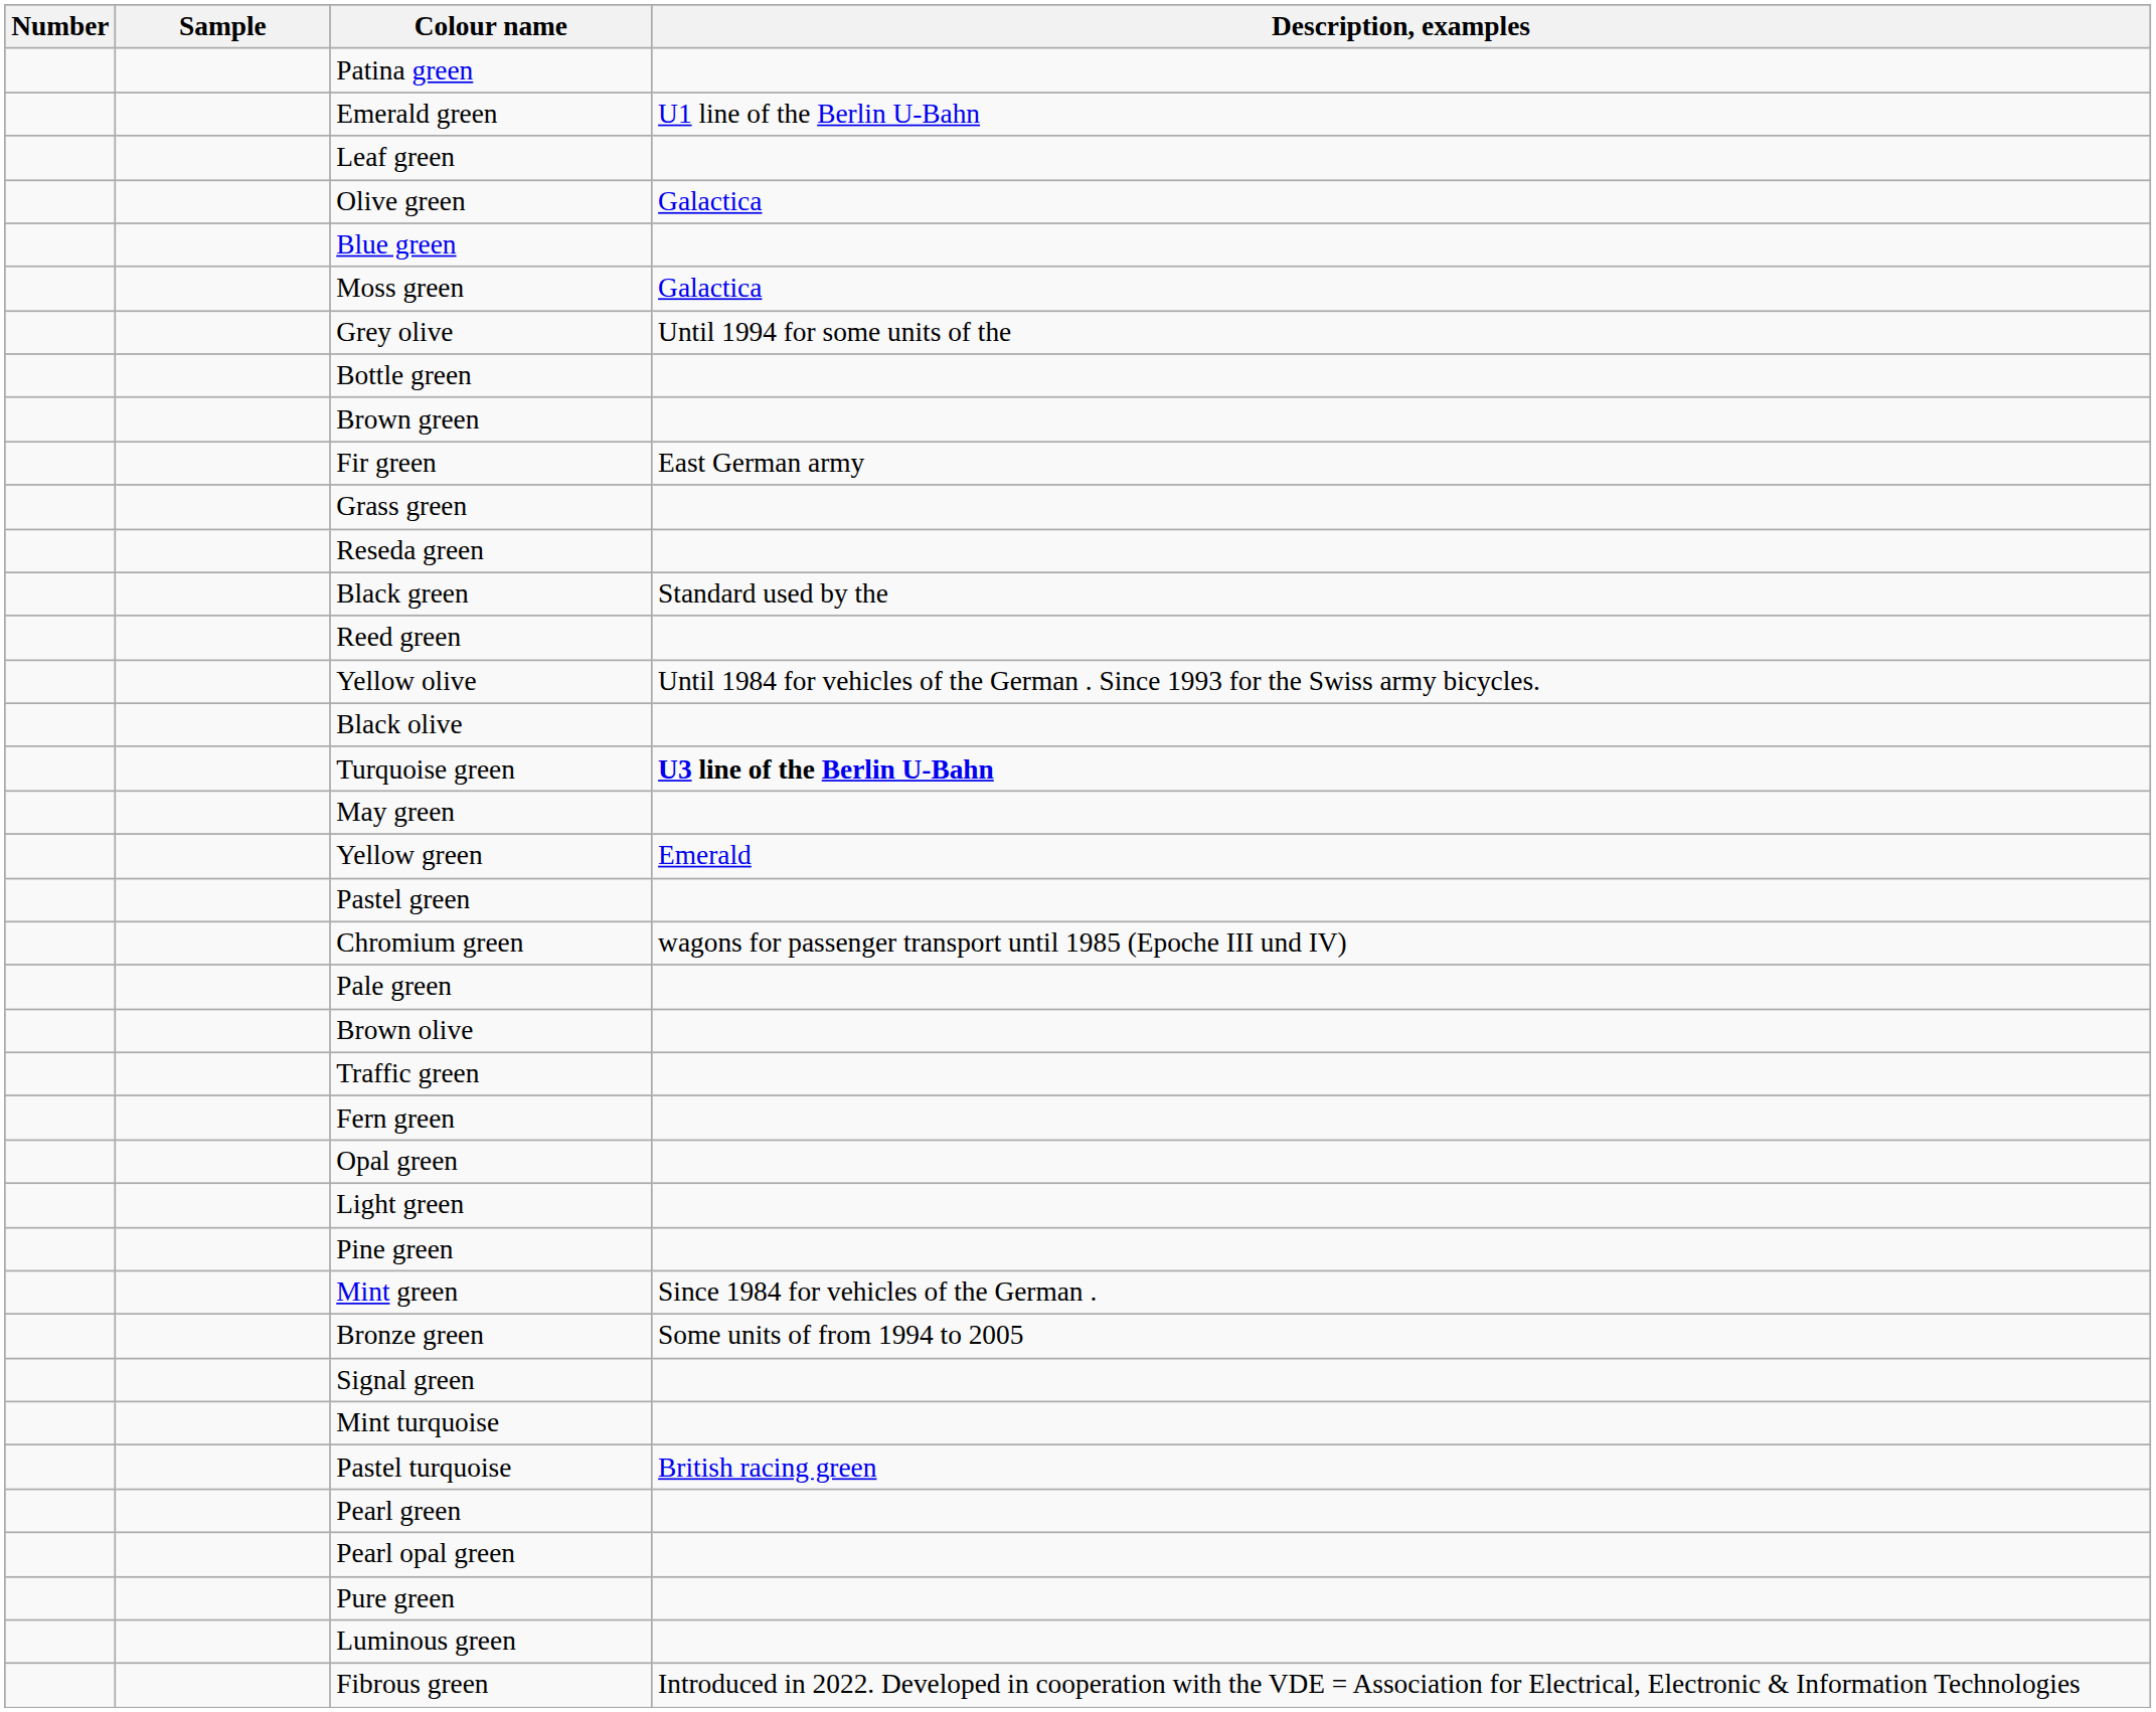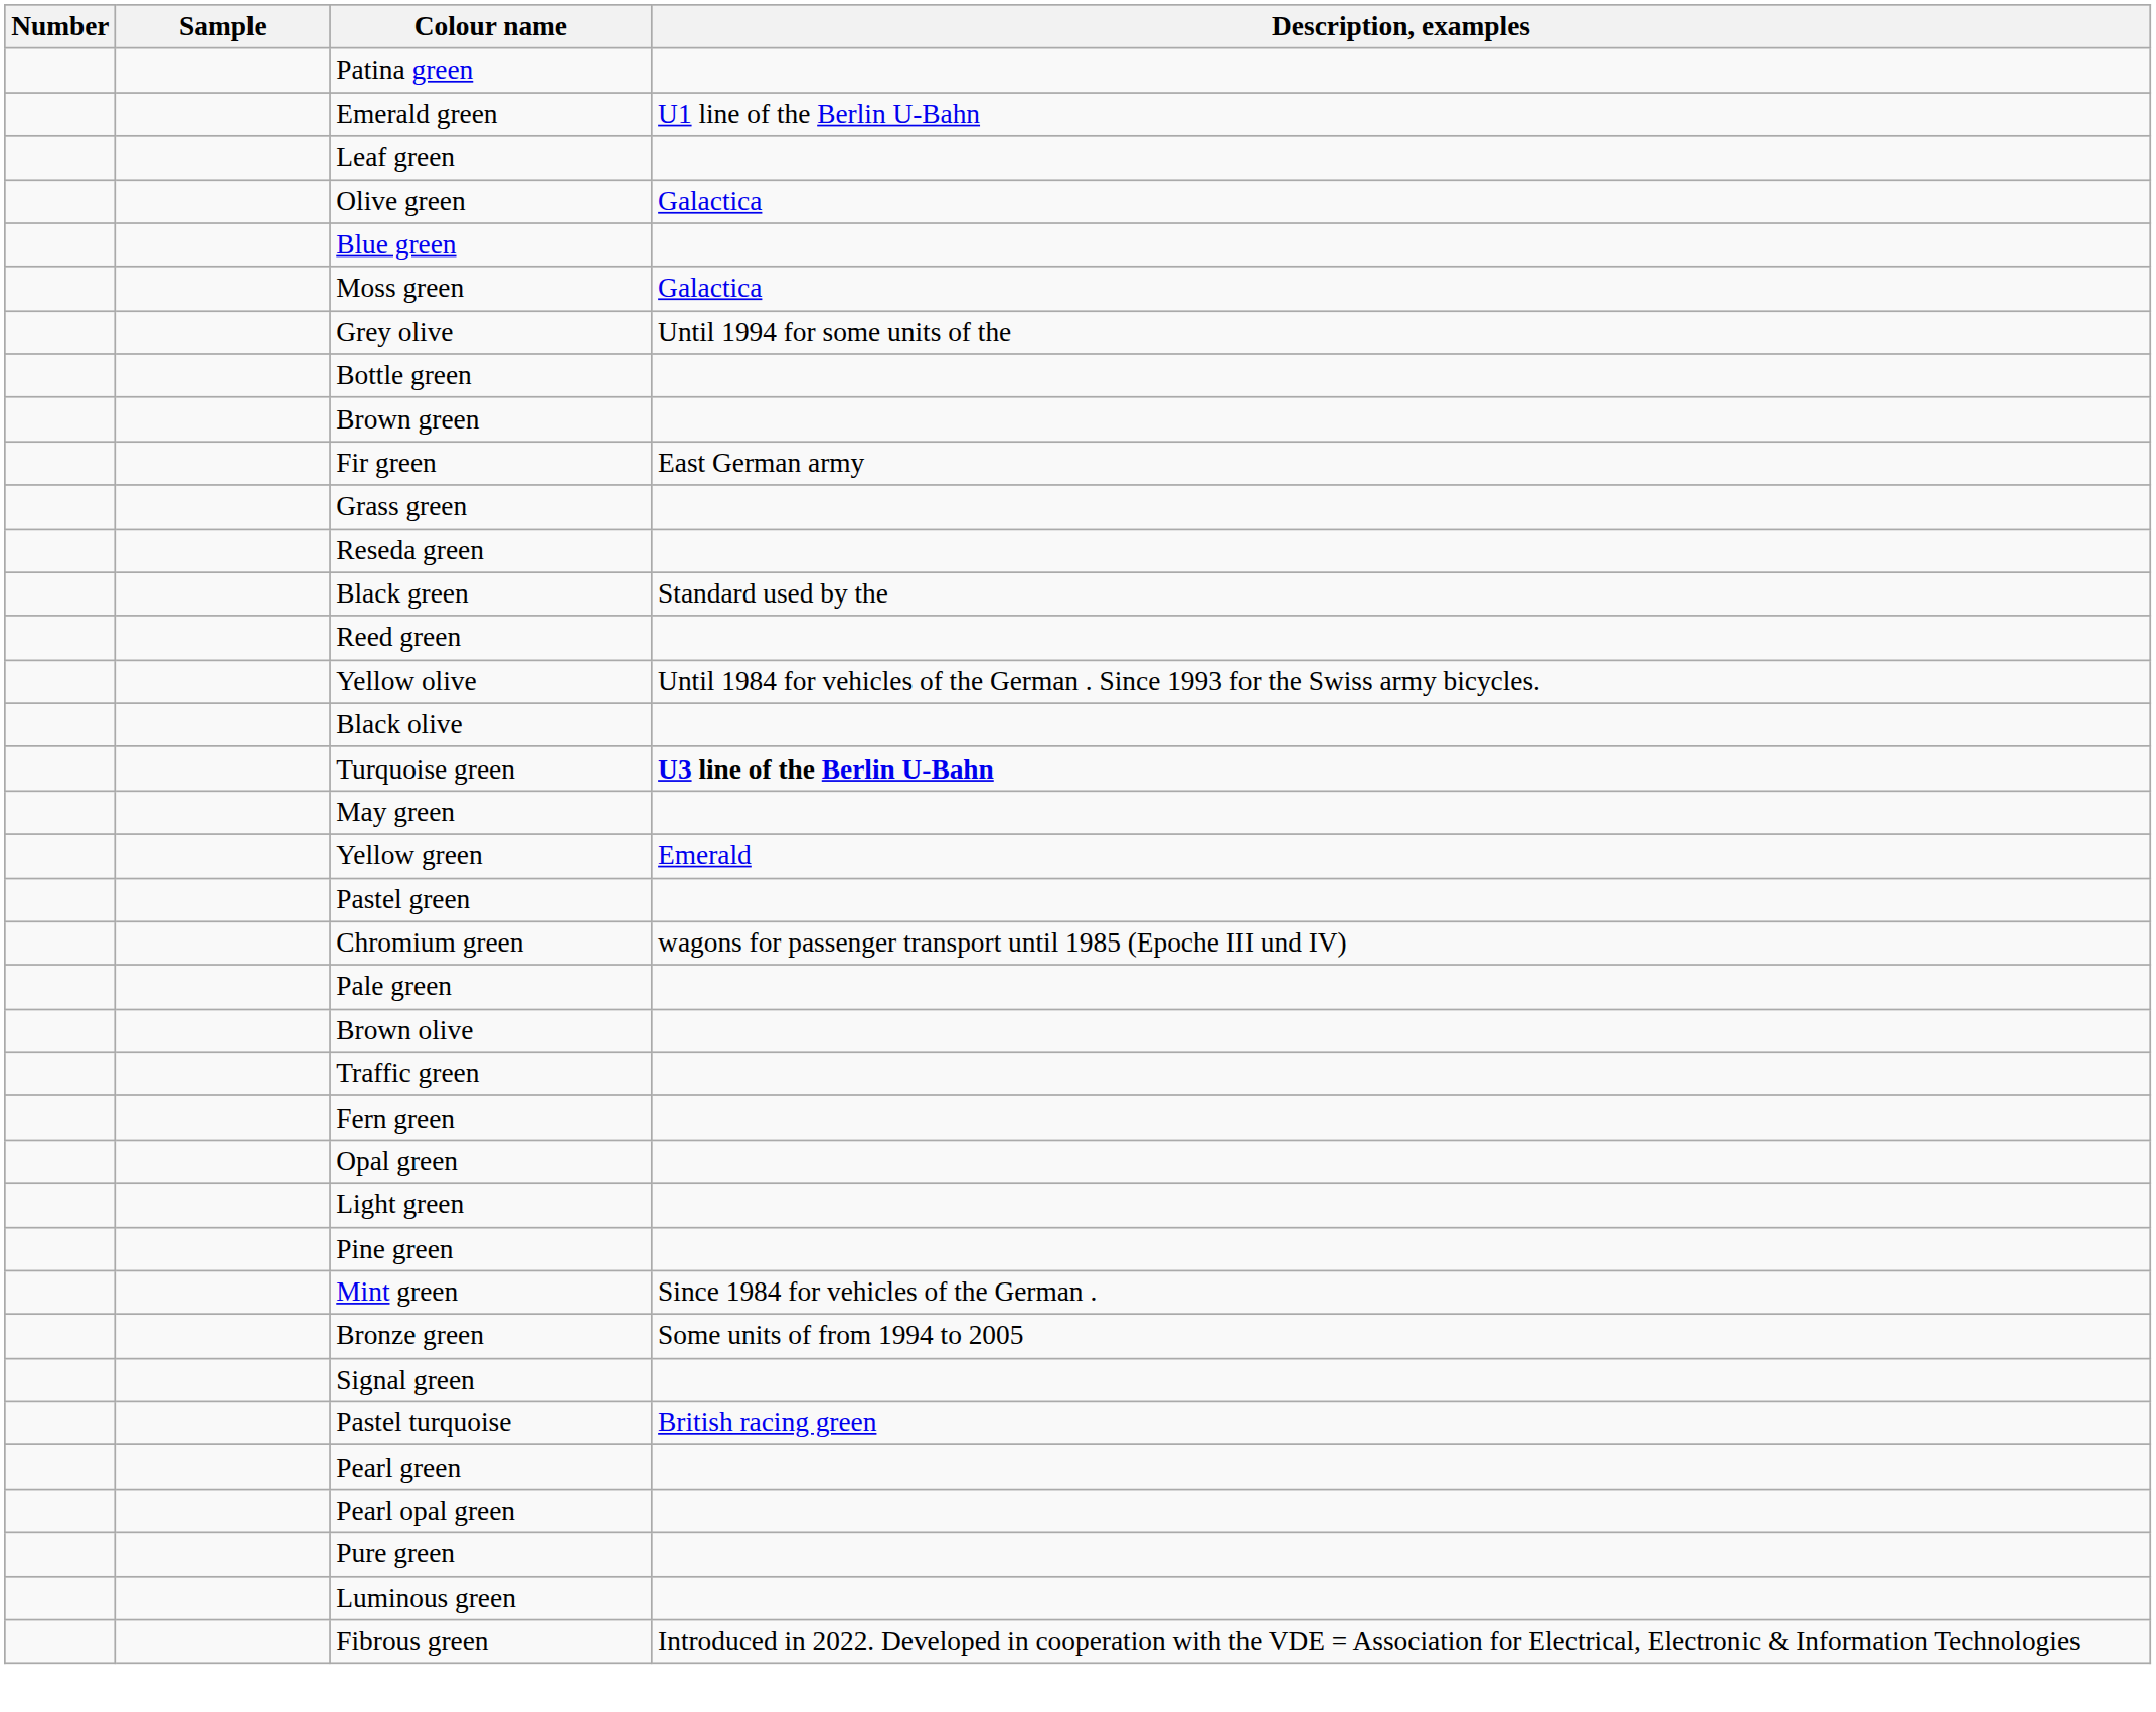 <table class="wikitable sortable">
 <tr>
 <th style="text-align:center; width:5%;">Number</th>
 <th style="width:10%;">Sample</th>
 <th style="width:15%;">Colour name</th>
 <th>Description, examples</th>
 </tr>
 <tr>
 <td></td>
 <td></td>
 <td>Patina <a href='#'>green</a></td>
 <td></td>
 </tr>
 <tr>
 <td></td>
 <td></td>
 <td>Emerald green</td>
 <td><a href='#'>U1</a> line of the <a href='#'>Berlin U-Bahn</a></td>
 </tr>
 <tr>
 <td></td>
 <td></td>
 <td>Leaf green</td>
 <td></td>
 </tr>
 <tr>
 <td></td>
 <td></td>
 <td>Olive green</td>
 <td><a href='#'>Galactica</a></td>
 </tr>
 <tr>
 <td></td>
 <td></td>
 <td><a href='#'>Blue green</a></td>
 <td></td>
 </tr>
 <tr>
 <td></td>
 <td></td>
 <td>Moss green</td>
 <td><a href='#'>Galactica</a></td>
 </tr>
 <tr>
 <td></td>
 <td></td>
 <td>Grey olive</td>
 <td>Until 1994 for some units of the </td>
 </tr>
 <tr>
 <td></td>
 <td></td>
 <td>Bottle green</td>
 <td></td>
 </tr>
 <tr>
 <td></td>
 <td></td>
 <td>Brown green</td>
 <td></td>
 </tr>
 <tr>
 <td></td>
 <td></td>
 <td>Fir green</td>
 <td>East German army</td>
 </tr>
 <tr>
 <td></td>
 <td></td>
 <td>Grass green</td>
 <td></td>
 </tr>
 <tr>
 <td></td>
 <td></td>
 <td>Reseda green</td>
 <td></td>
 </tr>
 <tr>
 <td></td>
 <td></td>
 <td>Black green</td>
 <td>Standard  used by the </td>
 </tr>
 <tr>
 <td></td>
 <td></td>
 <td>Reed green</td>
 <td></td>
 </tr>
 <tr>
 <td></td>
 <td></td>
 <td>Yellow olive</td>
 <td>Until 1984 for vehicles of the German . Since 1993 for the Swiss army bicycles.</td>
 </tr>
 <tr>
 <td></td>
 <td></td>
 <td>Black olive</td>
 <td></td>
 </tr>
 <tr>
 <td></td>
 <td></td>
 <td>Turquoise green</td>
 <td><strong><a href='#'>U3</a> line of the <a href='#'>Berlin U-Bahn</a></strong></td>
 </tr>
 <tr>
 <td></td>
 <td></td>
 <td>May green</td>
 <td></td>
 </tr>
 <tr>
 <td></td>
 <td></td>
 <td>Yellow green</td>
 <td><a href='#'>Emerald</a></td>
 </tr>
 <tr>
 <td></td>
 <td></td>
 <td>Pastel green</td>
 <td></td>
 </tr>
 <tr>
 <td></td>
 <td></td>
 <td>Chromium green</td>
 <td> wagons for passenger transport until 1985 (Epoche III und IV)</td>
 </tr>
 <tr>
 <td></td>
 <td></td>
 <td>Pale green</td>
 <td></td>
 </tr>
 <tr>
 <td></td>
 <td></td>
 <td>Brown olive</td>
 <td></td>
 </tr>
 <tr>
 <td></td>
 <td></td>
 <td>Traffic green</td>
 <td></td>
 </tr>
 <tr>
 <td></td>
 <td></td>
 <td>Fern green</td>
 <td></td>
 </tr>
 <tr>
 <td></td>
 <td></td>
 <td>Opal green</td>
 <td></td>
 </tr>
 <tr>
 <td></td>
 <td></td>
 <td>Light green</td>
 <td></td>
 </tr>
 <tr>
 <td></td>
 <td></td>
 <td>Pine green</td>
 <td></td>
 </tr>
 <tr>
 <td></td>
 <td></td>
 <td><a href='#'>Mint</a> green</td>
 <td>Since 1984 for vehicles of the German .</td>
 </tr>
 <tr>
 <td></td>
 <td></td>
 <td>Bronze green</td>
 <td>Some units of  from 1994 to 2005</td>
 </tr>
 <tr>
 <td></td>
 <td></td>
 <td>Signal green</td>
 <td></td>
 </tr>
 <tr>
 <td></td>
 <td></td>
-<td>Mint turquoise</td>
-<td></td>
-</tr>
-<tr>
-<td></td>
-<td></td>
 <td>Pastel turquoise</td>
 <td><a href='#'>British racing green</a></td>
 </tr>
 <tr>
 <td></td>
 <td></td>
 <td>Pearl green</td>
 <td></td>
 </tr>
 <tr>
 <td></td>
 <td></td>
 <td>Pearl opal green</td>
 <td></td>
 </tr>
 <tr>
 <td></td>
 <td></td>
 <td>Pure green</td>
 <td></td>
 </tr>
 <tr>
 <td></td>
 <td></td>
 <td>Luminous green</td>
 <td></td>
 </tr>
 <tr>
 <td></td>
 <td></td>
 <td>Fibrous green</td>
 <td>Introduced in 2022. Developed in cooperation with the VDE = Association for Electrical, Electronic & Information Technologies</td>
 </tr>
 </table>
